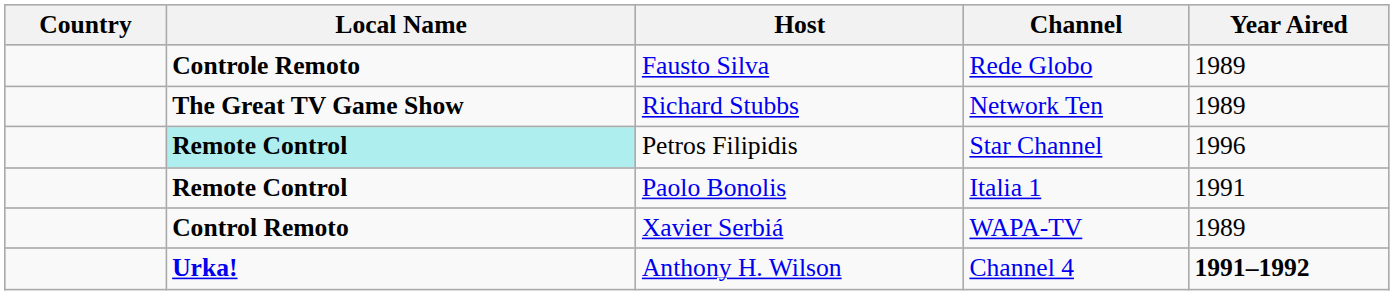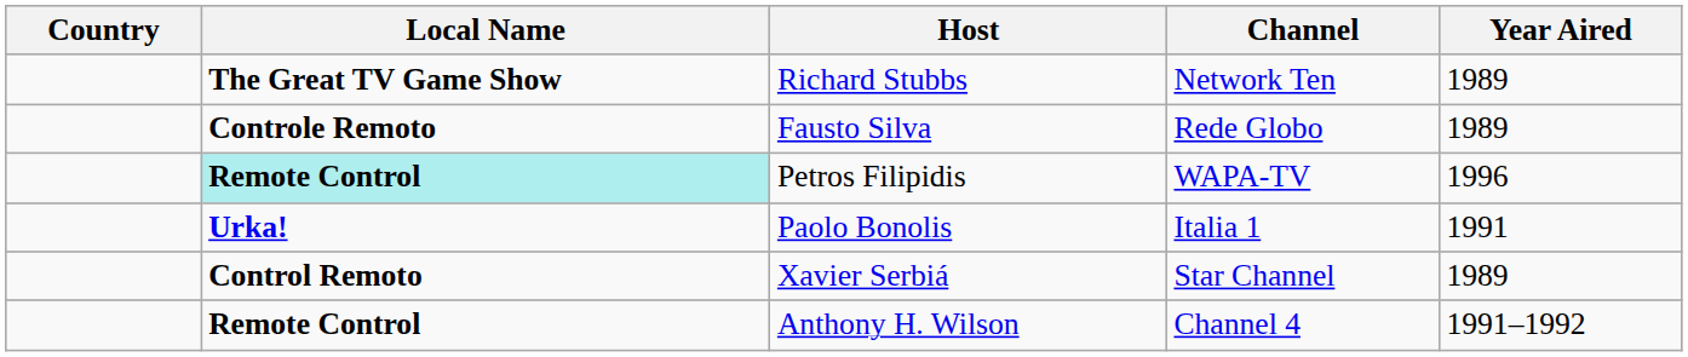 <table class="wikitable" style="width:98%;">
 <tr>
 <th>Country</th>
 <th>Local Name</th>
 <th>Host</th>
 <th>Channel</th>
 <th>Year Aired</th>
 </tr>
 <tr>
 <td></td>
+<td><strong>The Great TV Game Show</strong></td>
+<td><a href='#'>Richard Stubbs</a></td>
+<td><a href='#'>Network Ten</a></td>
+<td>1989</td>
+</tr>
+<tr>
+<td></td>
 <td><strong>Controle Remoto</strong></td>
 <td><a href='#'>Fausto Silva</a></td>
 <td><a href='#'>Rede Globo</a></td>
 <td>1989</td>
 </tr>
 <tr>
 <td></td>
-<td><strong>The Great TV Game Show</strong></td>
-<td><a href='#'>Richard Stubbs</a></td>
-<td><a href='#'>Network Ten</a></td>
-<td>1989</td>
-</tr>
-<tr>
-<td></td>
 <td style="background: paleturquoise;"><strong>Remote Control</strong></td>
 <td>Petros Filipidis</td>
-<td><a href='#'>Star Channel</a></td>
+<td><a href='#'>WAPA-TV</a></td>
 <td>1996</td>
 </tr>
 <tr>
 <td></td>
-<td><strong>Remote Control</strong></td>
+<td><strong><a href='#'>Urka!</a></strong></td>
 <td><a href='#'>Paolo Bonolis</a></td>
 <td><a href='#'>Italia 1</a></td>
 <td>1991</td>
 </tr>
 <tr>
 <td></td>
 <td><strong>Control Remoto</strong></td>
 <td><a href='#'>Xavier Serbiá</a></td>
-<td><a href='#'>WAPA-TV</a></td>
+<td><a href='#'>Star Channel</a></td>
 <td>1989</td>
 </tr>
 <tr>
 <td></td>
-<td><strong><a href='#'>Urka!</a></strong></td>
+<td><strong>Remote Control</strong></td>
 <td><a href='#'>Anthony H. Wilson</a></td>
 <td><a href='#'>Channel 4</a></td>
-<td><strong>1991–1992</strong></td>
+<td>1991–1992</td>
 </tr>
 </table>
